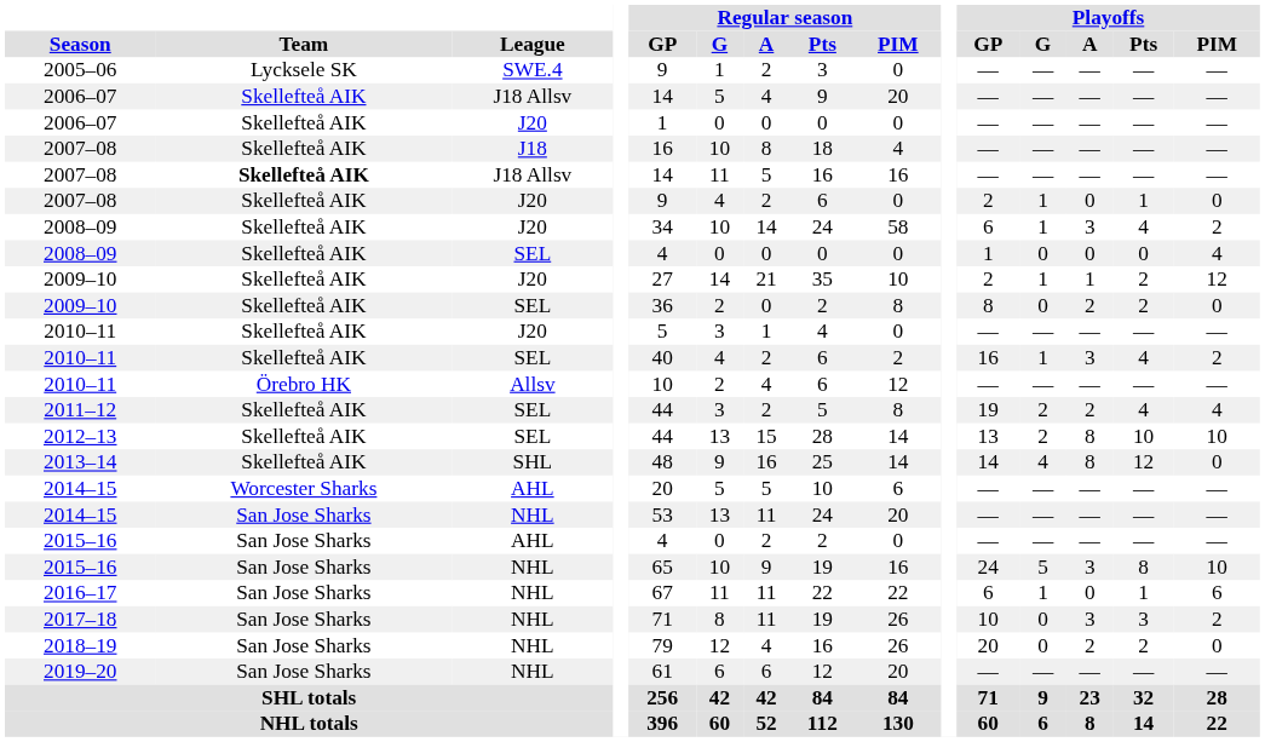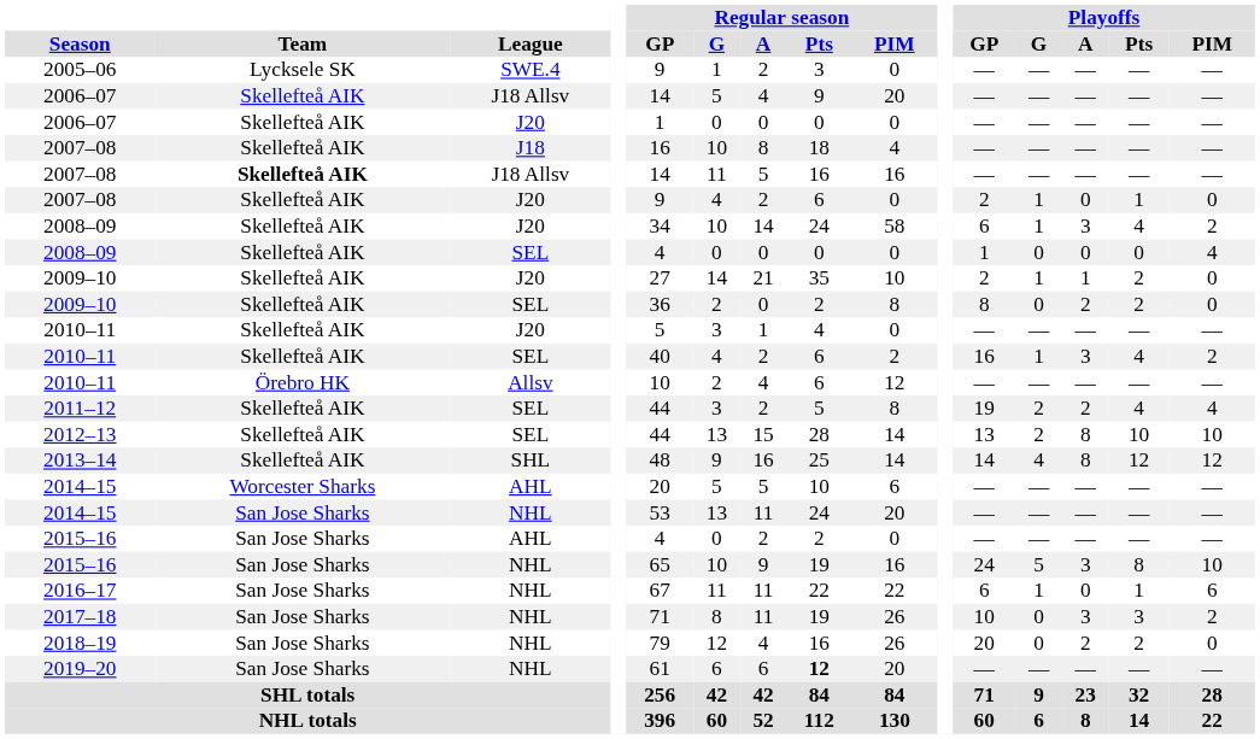 <table border="0" cellpadding="1" cellspacing="0" style="text-align:center; width:60em">
 <tr bgcolor="#e0e0e0">
 <th colspan="3" bgcolor="#ffffff"> </th>
 <th rowspan="99" bgcolor="#ffffff"> </th>
 <th colspan="5"><a href='#'>Regular season</a></th>
 <th rowspan="99" bgcolor="#ffffff"> </th>
 <th colspan="5"><a href='#'>Playoffs</a></th>
 </tr>
 <tr bgcolor="#e0e0e0">
 <th><a href='#'>Season</a></th>
 <th>Team</th>
 <th>League</th>
 <th>GP</th>
 <th><a href='#'>G</a></th>
 <th><a href='#'>A</a></th>
 <th><a href='#'>Pts</a></th>
 <th><a href='#'>PIM</a></th>
 <th>GP</th>
 <th>G</th>
 <th>A</th>
 <th>Pts</th>
 <th>PIM</th>
 </tr>
 <tr>
 <td>2005–06</td>
 <td>Lycksele SK</td>
 <td><a href='#'>SWE.4</a></td>
 <td>9</td>
 <td>1</td>
 <td>2</td>
 <td>3</td>
 <td>0</td>
 <td>—</td>
 <td>—</td>
 <td>—</td>
 <td>—</td>
 <td>—</td>
 </tr>
 <tr bgcolor=f0f0f0>
 <td>2006–07</td>
 <td><a href='#'>Skellefteå AIK</a></td>
 <td>J18 Allsv</td>
 <td>14</td>
 <td>5</td>
 <td>4</td>
 <td>9</td>
 <td>20</td>
 <td>—</td>
 <td>—</td>
 <td>—</td>
 <td>—</td>
 <td>—</td>
 </tr>
 <tr>
 <td>2006–07</td>
 <td>Skellefteå AIK</td>
 <td><a href='#'>J20</a></td>
 <td>1</td>
 <td>0</td>
 <td>0</td>
 <td>0</td>
 <td>0</td>
 <td>—</td>
 <td>—</td>
 <td>—</td>
 <td>—</td>
 <td>—</td>
 </tr>
 <tr bgcolor=f0f0f0>
 <td>2007–08</td>
 <td>Skellefteå AIK</td>
 <td><a href='#'>J18</a></td>
 <td>16</td>
 <td>10</td>
 <td>8</td>
 <td>18</td>
 <td>4</td>
 <td>—</td>
 <td>—</td>
 <td>—</td>
 <td>—</td>
 <td>—</td>
 </tr>
 <tr>
 <td>2007–08</td>
 <td><strong>Skellefteå AIK</strong></td>
 <td>J18 Allsv</td>
 <td>14</td>
 <td>11</td>
 <td>5</td>
 <td>16</td>
 <td>16</td>
 <td>—</td>
 <td>—</td>
 <td>—</td>
 <td>—</td>
 <td>—</td>
 </tr>
 <tr bgcolor=f0f0f0>
 <td>2007–08</td>
 <td>Skellefteå AIK</td>
 <td>J20</td>
 <td>9</td>
 <td>4</td>
 <td>2</td>
 <td>6</td>
 <td>0</td>
 <td>2</td>
 <td>1</td>
 <td>0</td>
 <td>1</td>
 <td>0</td>
 </tr>
 <tr>
 <td>2008–09</td>
 <td>Skellefteå AIK</td>
 <td>J20</td>
 <td>34</td>
 <td>10</td>
 <td>14</td>
 <td>24</td>
 <td>58</td>
 <td>6</td>
 <td>1</td>
 <td>3</td>
 <td>4</td>
 <td>2</td>
 </tr>
 <tr bgcolor=f0f0f0>
 <td><a href='#'>2008–09</a></td>
 <td>Skellefteå AIK</td>
 <td><a href='#'>SEL</a></td>
 <td>4</td>
 <td>0</td>
 <td>0</td>
 <td>0</td>
 <td>0</td>
 <td>1</td>
 <td>0</td>
 <td>0</td>
 <td>0</td>
 <td>4</td>
 </tr>
 <tr>
 <td>2009–10</td>
 <td>Skellefteå AIK</td>
 <td>J20</td>
 <td>27</td>
 <td>14</td>
 <td>21</td>
 <td>35</td>
 <td>10</td>
 <td>2</td>
 <td>1</td>
 <td>1</td>
 <td>2</td>
-<td>12</td>
+<td>0</td>
 </tr>
 <tr bgcolor=f0f0f0>
 <td><a href='#'>2009–10</a></td>
 <td>Skellefteå AIK</td>
 <td>SEL</td>
 <td>36</td>
 <td>2</td>
 <td>0</td>
 <td>2</td>
 <td>8</td>
 <td>8</td>
 <td>0</td>
 <td>2</td>
 <td>2</td>
 <td>0</td>
 </tr>
 <tr>
 <td>2010–11</td>
 <td>Skellefteå AIK</td>
 <td>J20</td>
 <td>5</td>
 <td>3</td>
 <td>1</td>
 <td>4</td>
 <td>0</td>
 <td>—</td>
 <td>—</td>
 <td>—</td>
 <td>—</td>
 <td>—</td>
 </tr>
 <tr bgcolor=f0f0f0>
 <td><a href='#'>2010–11</a></td>
 <td>Skellefteå AIK</td>
 <td>SEL</td>
 <td>40</td>
 <td>4</td>
 <td>2</td>
 <td>6</td>
 <td>2</td>
 <td>16</td>
 <td>1</td>
 <td>3</td>
 <td>4</td>
 <td>2</td>
 </tr>
 <tr>
 <td><a href='#'>2010–11</a></td>
 <td><a href='#'>Örebro HK</a></td>
 <td><a href='#'>Allsv</a></td>
 <td>10</td>
 <td>2</td>
 <td>4</td>
 <td>6</td>
 <td>12</td>
 <td>—</td>
 <td>—</td>
 <td>—</td>
 <td>—</td>
 <td>—</td>
 </tr>
 <tr bgcolor=f0f0f0>
 <td><a href='#'>2011–12</a></td>
 <td>Skellefteå AIK</td>
 <td>SEL</td>
 <td>44</td>
 <td>3</td>
 <td>2</td>
 <td>5</td>
 <td>8</td>
 <td>19</td>
 <td>2</td>
 <td>2</td>
 <td>4</td>
 <td>4</td>
 </tr>
 <tr>
 <td><a href='#'>2012–13</a></td>
 <td>Skellefteå AIK</td>
 <td>SEL</td>
 <td>44</td>
 <td>13</td>
 <td>15</td>
 <td>28</td>
 <td>14</td>
 <td>13</td>
 <td>2</td>
 <td>8</td>
 <td>10</td>
 <td>10</td>
 </tr>
 <tr bgcolor=f0f0f0>
 <td><a href='#'>2013–14</a></td>
 <td>Skellefteå AIK</td>
 <td>SHL</td>
 <td>48</td>
 <td>9</td>
 <td>16</td>
 <td>25</td>
 <td>14</td>
 <td>14</td>
 <td>4</td>
 <td>8</td>
 <td>12</td>
-<td>0</td>
+<td>12</td>
 </tr>
 <tr>
 <td><a href='#'>2014–15</a></td>
 <td><a href='#'>Worcester Sharks</a></td>
 <td><a href='#'>AHL</a></td>
 <td>20</td>
 <td>5</td>
 <td>5</td>
 <td>10</td>
 <td>6</td>
 <td>—</td>
 <td>—</td>
 <td>—</td>
 <td>—</td>
 <td>—</td>
 </tr>
 <tr bgcolor=f0f0f0>
 <td><a href='#'>2014–15</a></td>
 <td><a href='#'>San Jose Sharks</a></td>
 <td><a href='#'>NHL</a></td>
 <td>53</td>
 <td>13</td>
 <td>11</td>
 <td>24</td>
 <td>20</td>
 <td>—</td>
 <td>—</td>
 <td>—</td>
 <td>—</td>
 <td>—</td>
 </tr>
 <tr>
 <td><a href='#'>2015–16</a></td>
 <td>San Jose Sharks</td>
 <td>AHL</td>
 <td>4</td>
 <td>0</td>
 <td>2</td>
 <td>2</td>
 <td>0</td>
 <td>—</td>
 <td>—</td>
 <td>—</td>
 <td>—</td>
 <td>—</td>
 </tr>
 <tr bgcolor=f0f0f0>
 <td><a href='#'>2015–16</a></td>
 <td>San Jose Sharks</td>
 <td>NHL</td>
 <td>65</td>
 <td>10</td>
 <td>9</td>
 <td>19</td>
 <td>16</td>
 <td>24</td>
 <td>5</td>
 <td>3</td>
 <td>8</td>
 <td>10</td>
 </tr>
 <tr>
 <td><a href='#'>2016–17</a></td>
 <td>San Jose Sharks</td>
 <td>NHL</td>
 <td>67</td>
 <td>11</td>
 <td>11</td>
 <td>22</td>
 <td>22</td>
 <td>6</td>
 <td>1</td>
 <td>0</td>
 <td>1</td>
 <td>6</td>
 </tr>
 <tr bgcolor=f0f0f0>
 <td><a href='#'>2017–18</a></td>
 <td>San Jose Sharks</td>
 <td>NHL</td>
 <td>71</td>
 <td>8</td>
 <td>11</td>
 <td>19</td>
 <td>26</td>
 <td>10</td>
 <td>0</td>
 <td>3</td>
 <td>3</td>
 <td>2</td>
 </tr>
 <tr>
 <td><a href='#'>2018–19</a></td>
 <td>San Jose Sharks</td>
 <td>NHL</td>
 <td>79</td>
 <td>12</td>
 <td>4</td>
 <td>16</td>
 <td>26</td>
 <td>20</td>
 <td>0</td>
 <td>2</td>
 <td>2</td>
 <td>0</td>
 </tr>
 <tr bgcolor=f0f0f0>
 <td><a href='#'>2019–20</a></td>
 <td>San Jose Sharks</td>
 <td>NHL</td>
 <td>61</td>
 <td>6</td>
 <td>6</td>
-<td>12</td>
+<td><strong>12</strong></td>
 <td>20</td>
 <td>—</td>
 <td>—</td>
 <td>—</td>
 <td>—</td>
 <td>—</td>
 </tr>
 <tr bgcolor="#e0e0e0">
 <th colspan="3">SHL totals</th>
 <th>256</th>
 <th>42</th>
 <th>42</th>
 <th>84</th>
 <th>84</th>
 <th>71</th>
 <th>9</th>
 <th>23</th>
 <th>32</th>
 <th>28</th>
 </tr>
 <tr bgcolor="#e0e0e0">
 <th colspan="3">NHL totals</th>
 <th>396</th>
 <th>60</th>
 <th>52</th>
 <th>112</th>
 <th>130</th>
 <th>60</th>
 <th>6</th>
 <th>8</th>
 <th>14</th>
 <th>22</th>
 </tr>
 </table>
